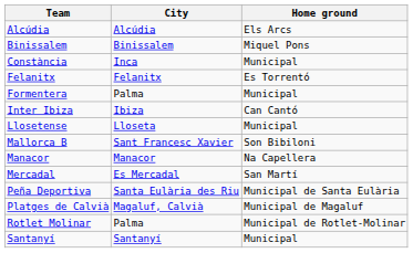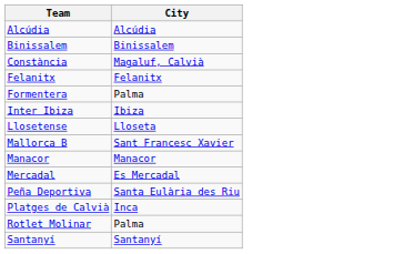 <table class="wikitable sortable">
 <tr>
 <th>Team</th>
 <th>City</th>
-<th>Home ground</th>
 </tr>
 <tr>
 <td><a href='#'>Alcúdia</a></td>
 <td><a href='#'>Alcúdia</a></td>
-<td>Els Arcs</td>
 </tr>
 <tr>
 <td><a href='#'>Binissalem</a></td>
 <td><a href='#'>Binissalem</a></td>
-<td>Miquel Pons<br></td>
 </tr>
 <tr>
 <td><a href='#'>Constància</a></td>
-<td><a href='#'>Inca</a></td>
-<td>Municipal</td>
+<td><a href='#'>Magaluf, Calvià</a></td>
 </tr>
 <tr>
 <td><a href='#'>Felanitx</a></td>
 <td><a href='#'>Felanitx</a></td>
-<td>Es Torrentó</td>
 </tr>
 <tr>
 <td><a href='#'>Formentera</a></td>
 <td>Palma</td>
-<td>Municipal</td>
 </tr>
 <tr>
 <td><a href='#'>Inter Ibiza</a></td>
 <td><a href='#'>Ibiza</a></td>
-<td>Can Cantó</td>
 </tr>
 <tr>
 <td><a href='#'>Llosetense</a></td>
 <td><a href='#'>Lloseta</a></td>
-<td>Municipal</td>
 </tr>
 <tr>
 <td><a href='#'>Mallorca B</a></td>
 <td><a href='#'>Sant Francesc Xavier</a></td>
-<td>Son Bibiloni</td>
 </tr>
 <tr>
 <td><a href='#'>Manacor</a></td>
 <td><a href='#'>Manacor</a></td>
-<td>Na Capellera</td>
 </tr>
 <tr>
 <td><a href='#'>Mercadal</a></td>
 <td><a href='#'>Es Mercadal</a></td>
-<td>San Martí</td>
 </tr>
 <tr>
 <td><a href='#'>Peña Deportiva</a></td>
 <td><a href='#'>Santa Eulària des Riu</a></td>
-<td>Municipal de Santa Eulària<br></td>
 </tr>
 <tr>
 <td><a href='#'>Platges de Calvià</a></td>
-<td><a href='#'>Magaluf, Calvià</a></td>
-<td>Municipal de Magaluf<br></td>
+<td><a href='#'>Inca</a></td>
 </tr>
 <tr>
 <td><a href='#'>Rotlet Molinar</a></td>
 <td>Palma</td>
-<td>Municipal de Rotlet-Molinar</td>
 </tr>
 <tr>
 <td><a href='#'>Santanyí</a></td>
 <td><a href='#'>Santanyí</a></td>
-<td>Municipal</td>
 </tr>
 </table>
